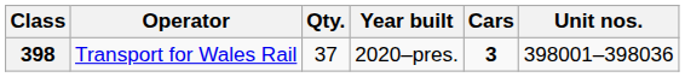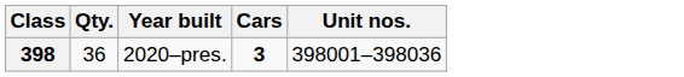 <table class="wikitable">
 <tr>
 <th>Class</th>
-<th>Operator</th>
 <th>Qty.</th>
 <th>Year built</th>
 <th>Cars</th>
 <th>Unit nos.</th>
 </tr>
 <tr>
 <th scope=row>398</th>
-<td><a href='#'>Transport for Wales Rail</a></td>
-<td align=center>37</td>
+<td align=center>36</td>
 <td align=center>2020–pres.</td>
 <td align=center><strong>3</strong></td>
 <td>398001–398036</td>
 </tr>
 </table>
